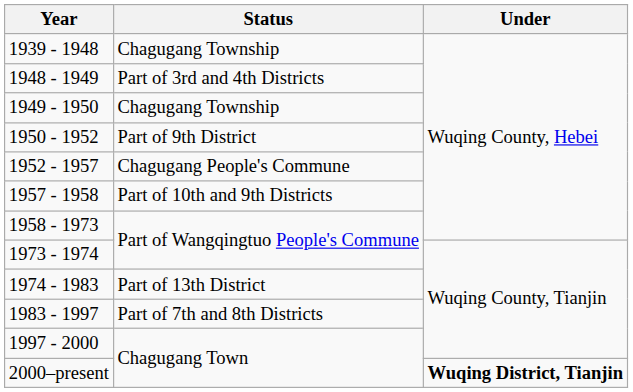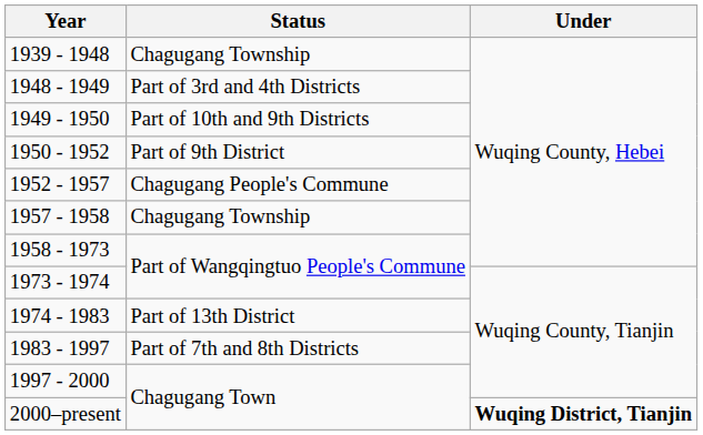 <table class="wikitable">
 <tr>
 <th>Year</th>
 <th>Status</th>
 <th>Under</th>
 </tr>
 <tr>
 <td>1939 - 1948</td>
 <td>Chagugang Township</td>
 <td rowspan="7">Wuqing County, <a href='#'>Hebei</a></td>
 </tr>
 <tr>
 <td>1948 - 1949</td>
 <td>Part of 3rd and 4th Districts</td>
 </tr>
 <tr>
 <td>1949 - 1950</td>
-<td>Chagugang Township</td>
+<td>Part of 10th and 9th Districts</td>
 </tr>
 <tr>
 <td>1950 - 1952</td>
 <td>Part of 9th District</td>
 </tr>
 <tr>
 <td>1952 - 1957</td>
 <td>Chagugang People's Commune</td>
 </tr>
 <tr>
 <td>1957 - 1958</td>
-<td>Part of 10th and 9th Districts</td>
+<td>Chagugang Township</td>
 </tr>
 <tr>
 <td>1958 - 1973</td>
 <td rowspan="2">Part of Wangqingtuo <a href='#'>People's Commune</a></td>
 </tr>
 <tr>
 <td>1973 - 1974</td>
 <td rowspan="4">Wuqing County, Tianjin</td>
 </tr>
 <tr>
 <td>1974 - 1983</td>
 <td>Part of 13th District</td>
 </tr>
 <tr>
 <td>1983 - 1997</td>
 <td>Part of 7th and 8th Districts</td>
 </tr>
 <tr>
 <td>1997 - 2000</td>
 <td rowspan="2">Chagugang Town</td>
 </tr>
 <tr>
 <td>2000–present</td>
 <td><strong>Wuqing District, Tianjin</strong></td>
 </tr>
 </table>
